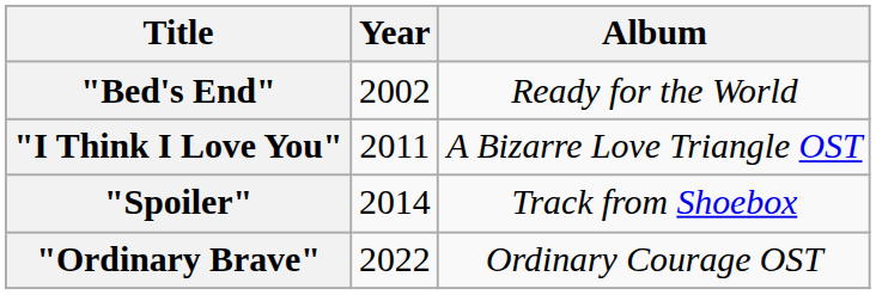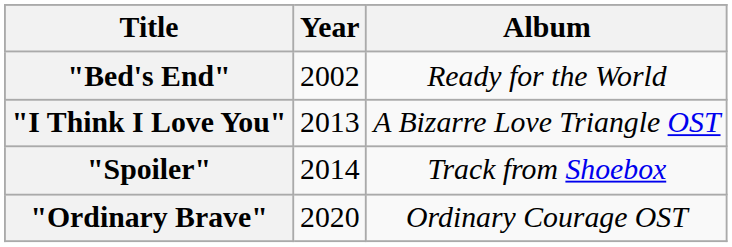 <table class="wikitable plainrowheaders" style="text-align:center">
 <tr>
 <th scope="col">Title</th>
 <th scope="col">Year</th>
 <th>Album</th>
 </tr>
 <tr>
 <th scope="row">"Bed's End" <br></th>
 <td>2002</td>
 <td><em>Ready for the World</em></td>
 </tr>
 <tr>
 <th scope="row">"I Think I Love You" <br></th>
-<td>2011</td>
+<td>2013</td>
 <td><em>A Bizarre Love Triangle <a href='#'>OST</a></em></td>
 </tr>
 <tr>
 <th scope="row">"Spoiler" <br></th>
 <td>2014</td>
 <td><em>Track from <a href='#'>Shoebox</a></em></td>
 </tr>
 <tr>
 <th scope="row">"Ordinary Brave" <br></th>
-<td>2022</td>
+<td>2020</td>
 <td><em>Ordinary Courage OST</em></td>
 </tr>
 </table>
